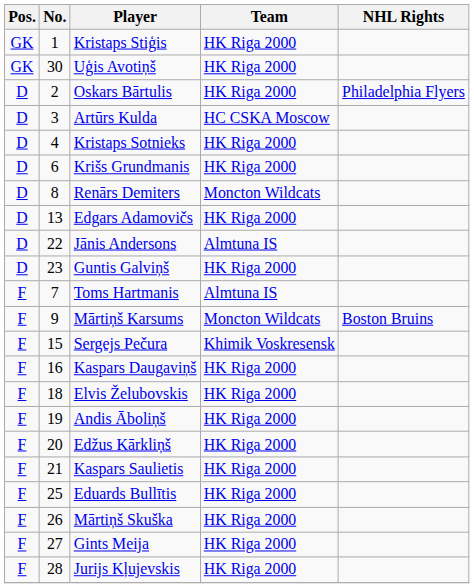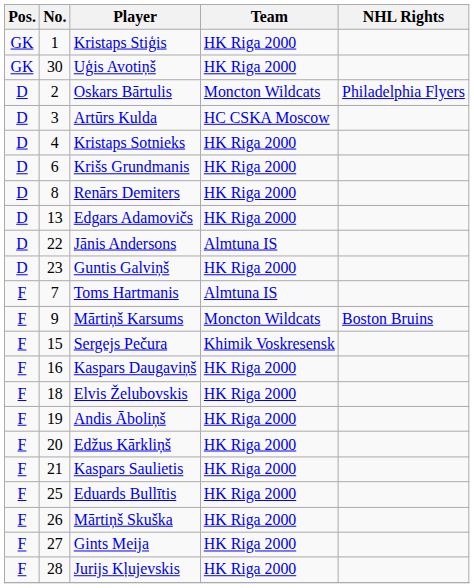 <table class="wikitable sortable">
 <tr>
 <th>Pos.</th>
 <th>No.</th>
 <th>Player</th>
 <th>Team</th>
 <th>NHL Rights</th>
 </tr>
 <tr>
 <td style="text-align:center;"><a href='#'>GK</a></td>
 <td style="text-align:center;">1</td>
 <td><a href='#'>Kristaps Stiģis</a></td>
 <td> <a href='#'>HK Riga 2000</a></td>
 <td></td>
 </tr>
 <tr>
 <td style="text-align:center;"><a href='#'>GK</a></td>
 <td style="text-align:center;">30</td>
 <td><a href='#'>Uģis Avotiņš</a></td>
 <td> <a href='#'>HK Riga 2000</a></td>
 <td></td>
 </tr>
 <tr>
 <td style="text-align:center;"><a href='#'>D</a></td>
 <td style="text-align:center;">2</td>
 <td><a href='#'>Oskars Bārtulis</a></td>
-<td> <a href='#'>HK Riga 2000</a></td>
+<td> <a href='#'>Moncton Wildcats</a></td>
 <td><a href='#'>Philadelphia Flyers</a></td>
 </tr>
 <tr>
 <td style="text-align:center;"><a href='#'>D</a></td>
 <td style="text-align:center;">3</td>
 <td><a href='#'>Artūrs Kulda</a></td>
 <td> <a href='#'>HC CSKA Moscow</a></td>
 <td></td>
 </tr>
 <tr>
 <td style="text-align:center;"><a href='#'>D</a></td>
 <td style="text-align:center;">4</td>
 <td><a href='#'>Kristaps Sotnieks</a></td>
 <td> <a href='#'>HK Riga 2000</a></td>
 <td></td>
 </tr>
 <tr>
 <td style="text-align:center;"><a href='#'>D</a></td>
 <td style="text-align:center;">6</td>
 <td><a href='#'>Krišs Grundmanis</a></td>
 <td> <a href='#'>HK Riga 2000</a></td>
 <td></td>
 </tr>
 <tr>
 <td style="text-align:center;"><a href='#'>D</a></td>
 <td style="text-align:center;">8</td>
 <td><a href='#'>Renārs Demiters</a></td>
-<td> <a href='#'>Moncton Wildcats</a></td>
+<td> <a href='#'>HK Riga 2000</a></td>
 <td></td>
 </tr>
 <tr>
 <td style="text-align:center;"><a href='#'>D</a></td>
 <td style="text-align:center;">13</td>
 <td><a href='#'>Edgars Adamovičs</a></td>
 <td> <a href='#'>HK Riga 2000</a></td>
 <td></td>
 </tr>
 <tr>
 <td style="text-align:center;"><a href='#'>D</a></td>
 <td style="text-align:center;">22</td>
 <td><a href='#'>Jānis Andersons</a></td>
 <td> <a href='#'>Almtuna IS</a></td>
 <td></td>
 </tr>
 <tr>
 <td style="text-align:center;"><a href='#'>D</a></td>
 <td style="text-align:center;">23</td>
 <td><a href='#'>Guntis Galviņš</a></td>
 <td> <a href='#'>HK Riga 2000</a></td>
 <td></td>
 </tr>
 <tr>
 <td style="text-align:center;"><a href='#'>F</a></td>
 <td style="text-align:center;">7</td>
 <td><a href='#'>Toms Hartmanis</a></td>
 <td> <a href='#'>Almtuna IS</a></td>
 <td></td>
 </tr>
 <tr>
 <td style="text-align:center;"><a href='#'>F</a></td>
 <td style="text-align:center;">9</td>
 <td><a href='#'>Mārtiņš Karsums</a></td>
 <td> <a href='#'>Moncton Wildcats</a></td>
 <td><a href='#'>Boston Bruins</a></td>
 </tr>
 <tr>
 <td style="text-align:center;"><a href='#'>F</a></td>
 <td style="text-align:center;">15</td>
 <td><a href='#'>Sergejs Pečura</a></td>
 <td> <a href='#'>Khimik Voskresensk</a></td>
 <td></td>
 </tr>
 <tr>
 <td style="text-align:center;"><a href='#'>F</a></td>
 <td style="text-align:center;">16</td>
 <td><a href='#'>Kaspars Daugaviņš</a></td>
 <td> <a href='#'>HK Riga 2000</a></td>
 <td></td>
 </tr>
 <tr>
 <td style="text-align:center;"><a href='#'>F</a></td>
 <td style="text-align:center;">18</td>
 <td><a href='#'>Elvis Želubovskis</a></td>
 <td> <a href='#'>HK Riga 2000</a></td>
 <td></td>
 </tr>
 <tr>
 <td style="text-align:center;"><a href='#'>F</a></td>
 <td style="text-align:center;">19</td>
 <td><a href='#'>Andis Āboliņš</a></td>
 <td> <a href='#'>HK Riga 2000</a></td>
 <td></td>
 </tr>
 <tr>
 <td style="text-align:center;"><a href='#'>F</a></td>
 <td style="text-align:center;">20</td>
 <td><a href='#'>Edžus Kārkliņš</a></td>
 <td> <a href='#'>HK Riga 2000</a></td>
 <td></td>
 </tr>
 <tr>
 <td style="text-align:center;"><a href='#'>F</a></td>
 <td style="text-align:center;">21</td>
 <td><a href='#'>Kaspars Saulietis</a></td>
 <td> <a href='#'>HK Riga 2000</a></td>
 <td></td>
 </tr>
 <tr>
 <td style="text-align:center;"><a href='#'>F</a></td>
 <td style="text-align:center;">25</td>
 <td><a href='#'>Eduards Bullītis</a></td>
 <td> <a href='#'>HK Riga 2000</a></td>
 <td></td>
 </tr>
 <tr>
 <td style="text-align:center;"><a href='#'>F</a></td>
 <td style="text-align:center;">26</td>
 <td><a href='#'>Mārtiņš Skuška</a></td>
 <td> <a href='#'>HK Riga 2000</a></td>
 <td></td>
 </tr>
 <tr>
 <td style="text-align:center;"><a href='#'>F</a></td>
 <td style="text-align:center;">27</td>
 <td><a href='#'>Gints Meija</a></td>
 <td> <a href='#'>HK Riga 2000</a></td>
 <td></td>
 </tr>
 <tr>
 <td style="text-align:center;"><a href='#'>F</a></td>
 <td style="text-align:center;">28</td>
 <td><a href='#'>Jurijs Kļujevskis</a></td>
 <td> <a href='#'>HK Riga 2000</a></td>
 <td></td>
 </tr>
 <tr>
 </tr>
 </table>
